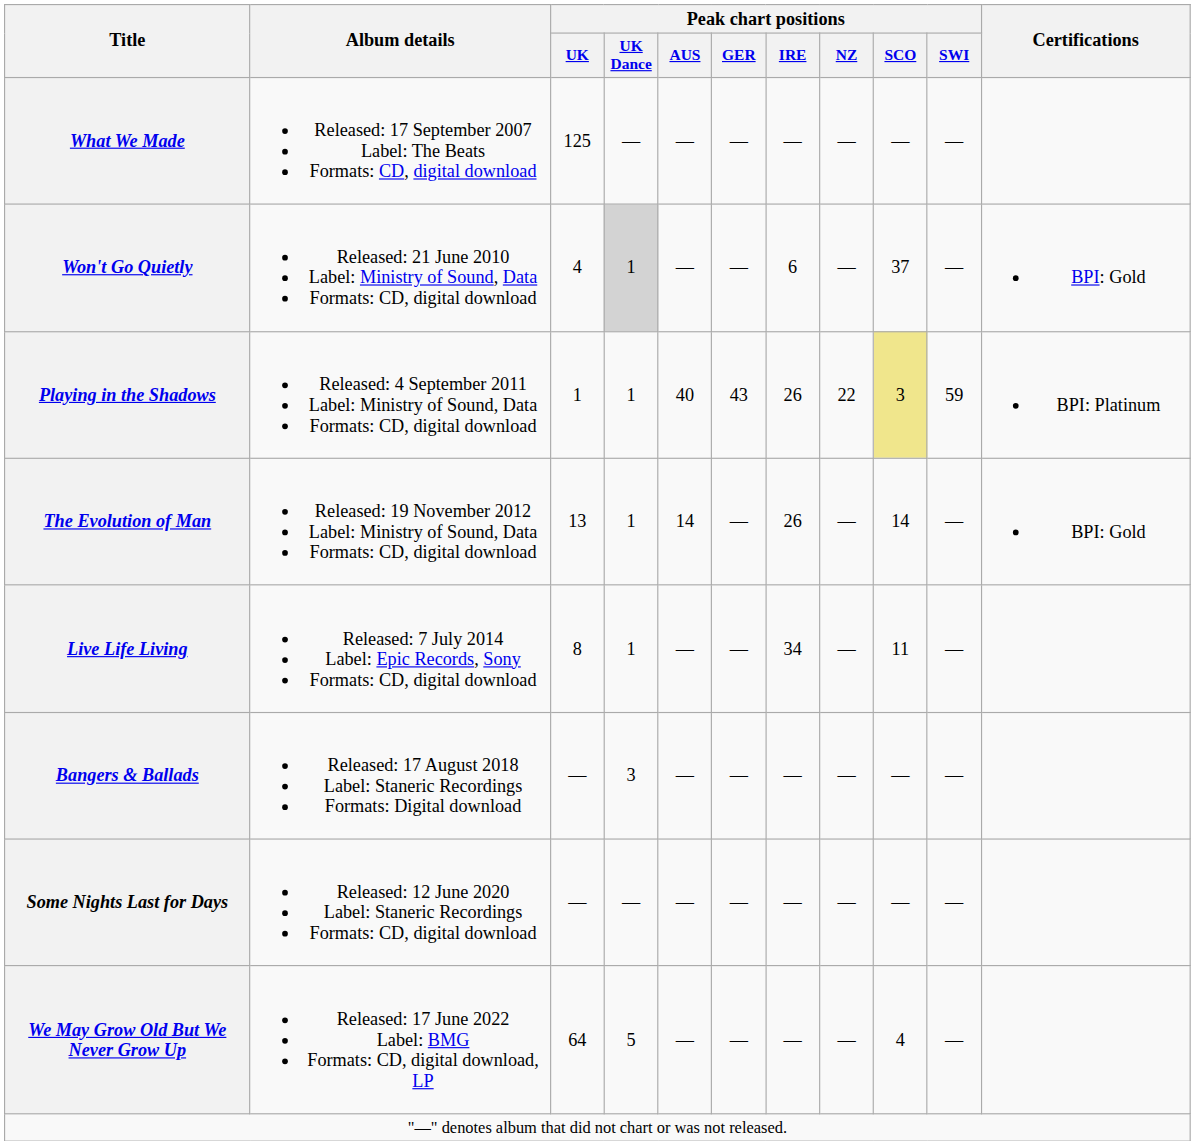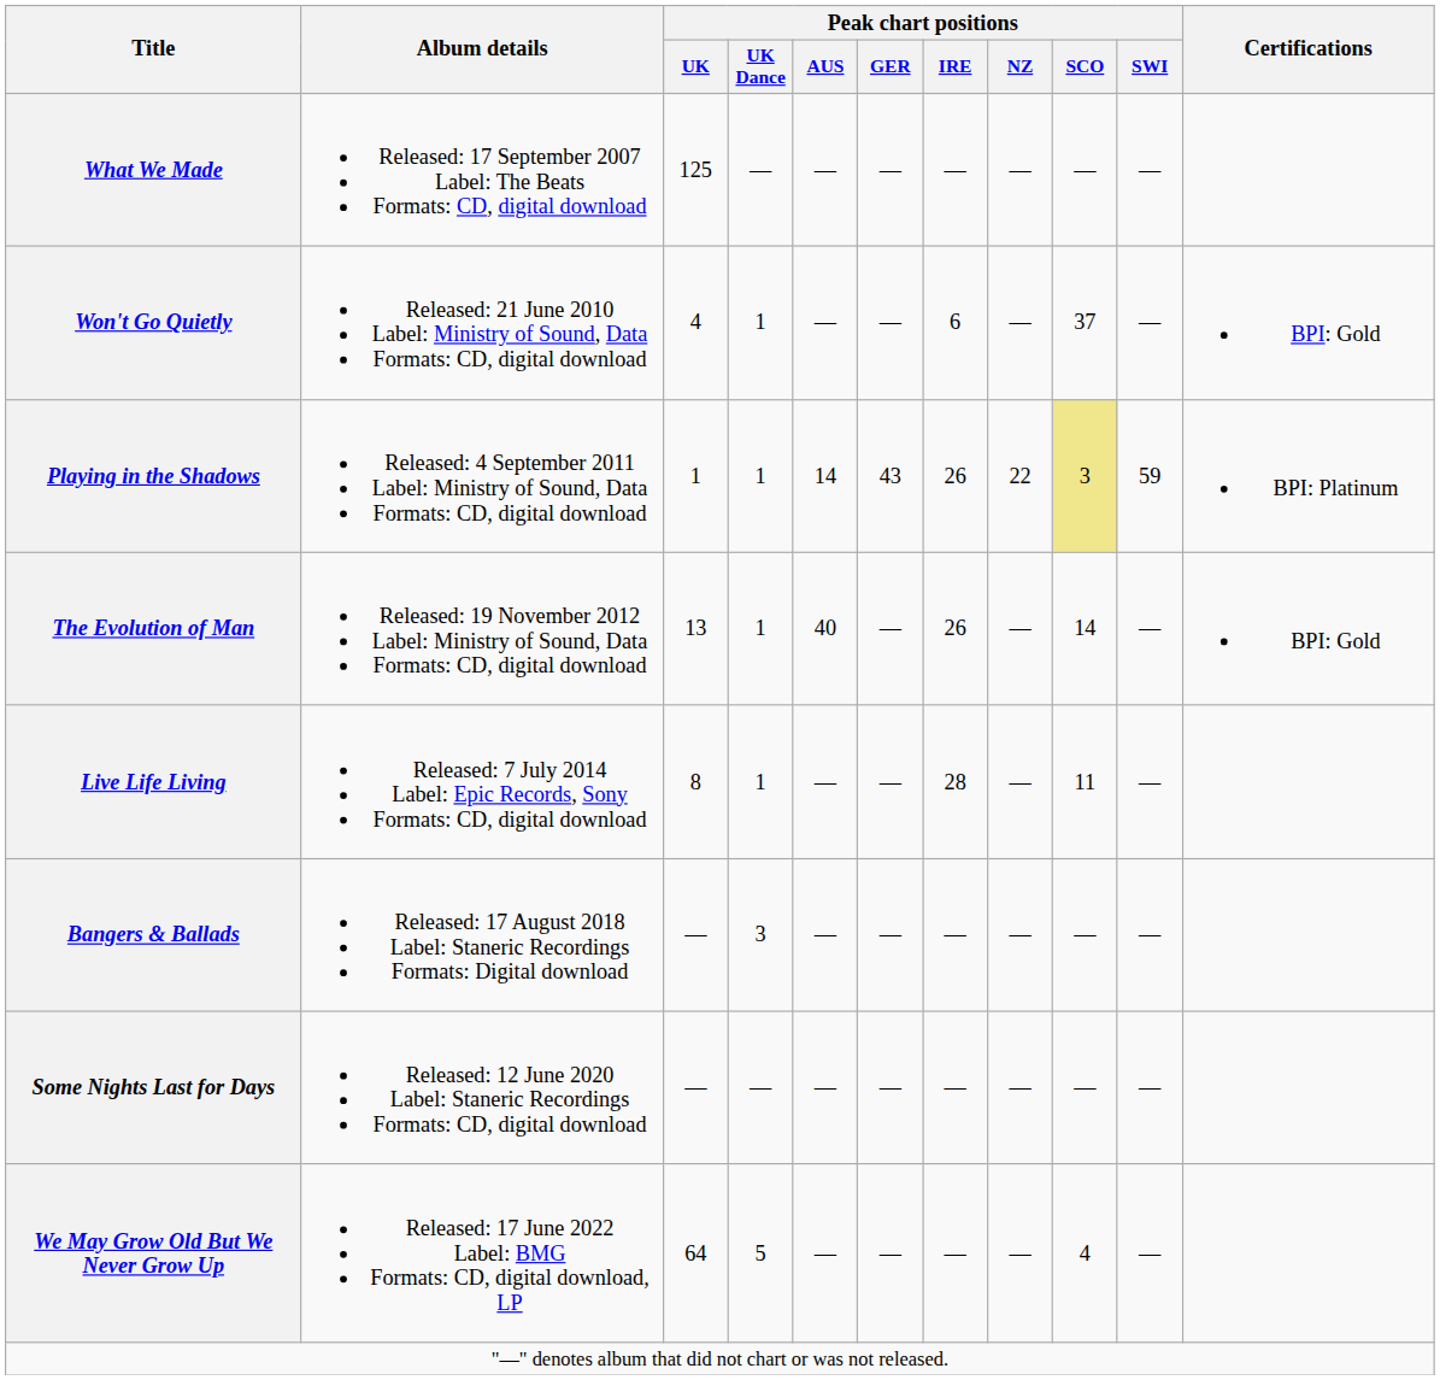 <table class="wikitable plainrowheaders" style="text-align:center;">
 <tr>
 <th scope="col" rowspan="2" style="width:13em;">Title</th>
 <th scope="col" rowspan="2" style="width:16em;">Album details</th>
 <th scope="col" colspan="8">Peak chart positions</th>
 <th scope="col" rowspan="2" style="width:11em;">Certifications</th>
 </tr>
 <tr>
 <th scope="col" style="width:3em;font-size:85%;"><a href='#'>UK</a><br></th>
 <th scope="col" style="width:3em;font-size:85%;"><a href='#'>UK<br>Dance</a><br></th>
 <th scope="col" style="width:3em;font-size:85%;"><a href='#'>AUS</a><br></th>
 <th scope="col" style="width:3em;font-size:85%;"><a href='#'>GER</a><br></th>
 <th scope="col" style="width:3em;font-size:85%;"><a href='#'>IRE</a><br></th>
 <th scope="col" style="width:3em;font-size:85%;"><a href='#'>NZ</a><br></th>
 <th scope="col" style="width:3em;font-size:85%;"><a href='#'>SCO</a><br></th>
 <th scope="col" style="width:3em;font-size:85%;"><a href='#'>SWI</a><br></th>
 </tr>
 <tr>
 <th scope="row"><em><a href='#'>What We Made</a></em></th>
 <td><br><ul><li>Released: 17 September 2007</li><li>Label: The Beats</li><li>Formats: <a href='#'>CD</a>, <a href='#'>digital download</a></li></ul></td>
 <td>125</td>
 <td>—</td>
 <td>—</td>
 <td>—</td>
 <td>—</td>
 <td>—</td>
 <td>—</td>
 <td>—</td>
 <td></td>
 </tr>
 <tr>
 <th scope="row"><em><a href='#'>Won't Go Quietly</a></em></th>
 <td><br><ul><li>Released: 21 June 2010</li><li>Label: <a href='#'>Ministry of Sound</a>, <a href='#'>Data</a></li><li>Formats: CD, digital download</li></ul></td>
 <td>4</td>
-<td style="background: lightgrey;">1</td>
+<td>1</td>
 <td>—</td>
 <td>—</td>
 <td>6</td>
 <td>—</td>
 <td>37</td>
 <td>—</td>
 <td><br><ul><li><a href='#'>BPI</a>: Gold</li></ul></td>
 </tr>
 <tr>
 <th scope="row"><em><a href='#'>Playing in the Shadows</a></em></th>
 <td><br><ul><li>Released: 4 September 2011</li><li>Label: Ministry of Sound, Data</li><li>Formats: CD, digital download</li></ul></td>
 <td>1</td>
 <td>1</td>
-<td>40</td>
+<td>14</td>
 <td>43</td>
 <td>26</td>
 <td>22</td>
 <td style="background: khaki;">3</td>
 <td>59</td>
 <td><br><ul><li>BPI: Platinum</li></ul></td>
 </tr>
 <tr>
 <th scope="row"><em><a href='#'>The Evolution of Man</a></em></th>
 <td><br><ul><li>Released: 19 November 2012</li><li>Label: Ministry of Sound, Data</li><li>Formats: CD, digital download</li></ul></td>
 <td>13</td>
 <td>1</td>
-<td>14</td>
+<td>40</td>
 <td>—</td>
 <td>26</td>
 <td>—</td>
 <td>14</td>
 <td>—</td>
 <td><br><ul><li>BPI: Gold</li></ul></td>
 </tr>
 <tr>
 <th scope="row"><em><a href='#'>Live Life Living</a></em></th>
 <td><br><ul><li>Released: 7 July 2014</li><li>Label: <a href='#'>Epic Records</a>, <a href='#'>Sony</a></li><li>Formats: CD, digital download</li></ul></td>
 <td>8</td>
 <td>1</td>
 <td>—</td>
 <td>—</td>
-<td>34</td>
+<td>28</td>
 <td>—</td>
 <td>11</td>
 <td>—</td>
 <td></td>
 </tr>
 <tr>
 <th scope="row"><em><a href='#'>Bangers & Ballads</a></em></th>
 <td><br><ul><li>Released: 17 August 2018</li><li>Label: Staneric Recordings</li><li>Formats: Digital download</li></ul></td>
 <td>—</td>
 <td>3</td>
 <td>—</td>
 <td>—</td>
 <td>—</td>
 <td>—</td>
 <td>—</td>
 <td>—</td>
 <td></td>
 </tr>
 <tr>
 <th scope="row"><em>Some Nights Last for Days</em></th>
 <td><br><ul><li>Released: 12 June 2020</li><li>Label: Staneric Recordings</li><li>Formats: CD, digital download</li></ul></td>
 <td>—</td>
 <td>—</td>
 <td>—</td>
 <td>—</td>
 <td>—</td>
 <td>—</td>
 <td>—</td>
 <td>—</td>
 <td></td>
 </tr>
 <tr>
 <th scope="row"><em><a href='#'>We May Grow Old But We Never Grow Up</a></em></th>
 <td><br><ul><li>Released: 17 June 2022</li><li>Label: <a href='#'>BMG</a></li><li>Formats: CD, digital download, <a href='#'>LP</a></li></ul></td>
 <td>64</td>
 <td>5</td>
 <td>—</td>
 <td>—</td>
 <td>—</td>
 <td>—</td>
 <td>4</td>
 <td>—</td>
 <td></td>
 </tr>
 <tr>
 <td colspan="14" style="font-size:90%">"—" denotes album that did not chart or was not released.</td>
 </tr>
 </table>
